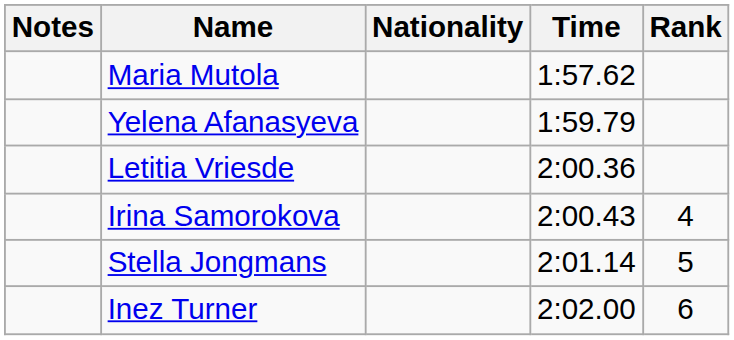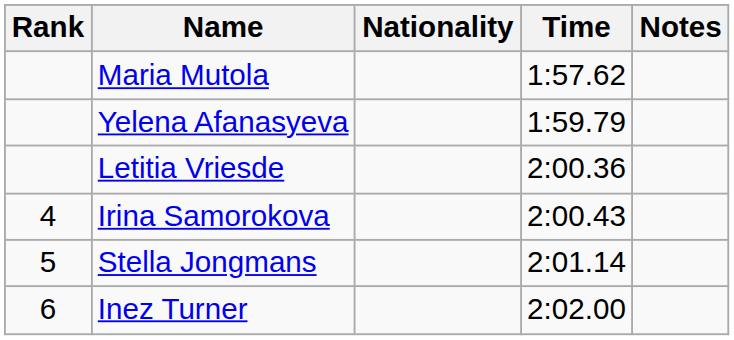 <table class="wikitable sortable" style="text-align:center">
 <tr>
-<th>Notes</th>
+<th>Rank</th>
 <th>Name</th>
 <th>Nationality</th>
 <th>Time</th>
-<th>Rank</th>
+<th>Notes</th>
 </tr>
 <tr>
 <td></td>
 <td align="left"><a href='#'>Maria Mutola</a></td>
 <td align=left></td>
 <td>1:57.62</td>
 <td></td>
 </tr>
 <tr>
 <td></td>
 <td align="left"><a href='#'>Yelena Afanasyeva</a></td>
 <td align=left></td>
 <td>1:59.79</td>
 <td></td>
 </tr>
 <tr>
 <td></td>
 <td align="left"><a href='#'>Letitia Vriesde</a></td>
 <td align=left></td>
 <td>2:00.36</td>
 <td></td>
 </tr>
 <tr>
-<td></td>
+<td>4</td>
 <td align="left"><a href='#'>Irina Samorokova</a></td>
 <td align=left></td>
 <td>2:00.43</td>
-<td>4</td>
+<td></td>
 </tr>
 <tr>
-<td></td>
+<td>5</td>
 <td align="left"><a href='#'>Stella Jongmans</a></td>
 <td align=left></td>
 <td>2:01.14</td>
-<td>5</td>
+<td></td>
 </tr>
 <tr>
-<td></td>
+<td>6</td>
 <td align="left"><a href='#'>Inez Turner</a></td>
 <td align=left></td>
 <td>2:02.00</td>
-<td>6</td>
+<td></td>
 </tr>
 </table>
